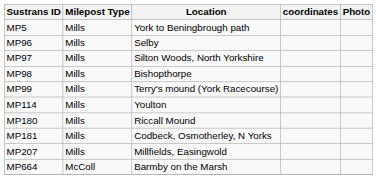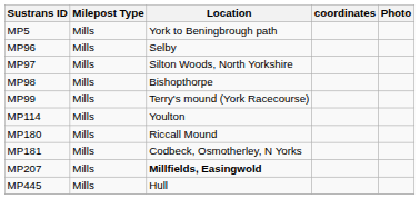 <table class="wikitable sortable">
 <tr>
 <th>Sustrans ID</th>
 <th>Milepost Type</th>
 <th>Location</th>
 <th>coordinates</th>
 <th>Photo</th>
 </tr>
 <tr --->
 <td>MP5</td>
 <td>Mills</td>
 <td>York to Beningbrough path</td>
 <td></td>
 <td></td>
 </tr>
 <tr --->
 <td>MP96</td>
 <td>Mills</td>
 <td>Selby</td>
 <td></td>
 <td></td>
 </tr>
 <tr --->
 <td>MP97</td>
 <td>Mills</td>
 <td>Silton Woods, North Yorkshire</td>
 <td></td>
 <td></td>
 </tr>
 <tr --->
 <td>MP98</td>
 <td>Mills</td>
 <td>Bishopthorpe</td>
 <td></td>
 <td></td>
 </tr>
 <tr --->
 <td>MP99</td>
 <td>Mills</td>
 <td>Terry's mound (York Racecourse)</td>
 <td></td>
 <td></td>
 </tr>
 <tr --->
 <td>MP114</td>
 <td>Mills</td>
 <td>Youlton</td>
 <td></td>
 <td></td>
 </tr>
 <tr --->
 <td>MP180</td>
 <td>Mills</td>
 <td>Riccall Mound</td>
 <td></td>
 <td></td>
 </tr>
 <tr --->
 <td>MP181</td>
 <td>Mills</td>
 <td>Codbeck, Osmotherley, N Yorks</td>
 <td></td>
 <td></td>
 </tr>
 <tr --->
 <td>MP207</td>
 <td>Mills</td>
-<td>Millfields, Easingwold</td>
+<td><strong>Millfields, Easingwold</strong></td>
 <td></td>
 <td></td>
 </tr>
 <tr --->
-<td>MP664</td>
-<td>McColl</td>
-<td>Barmby on the Marsh</td>
+<td>MP445</td>
+<td>Mills</td>
+<td>Hull</td>
 <td></td>
 <td></td>
 </tr>
 <tr --->
 </tr>
 </table>
